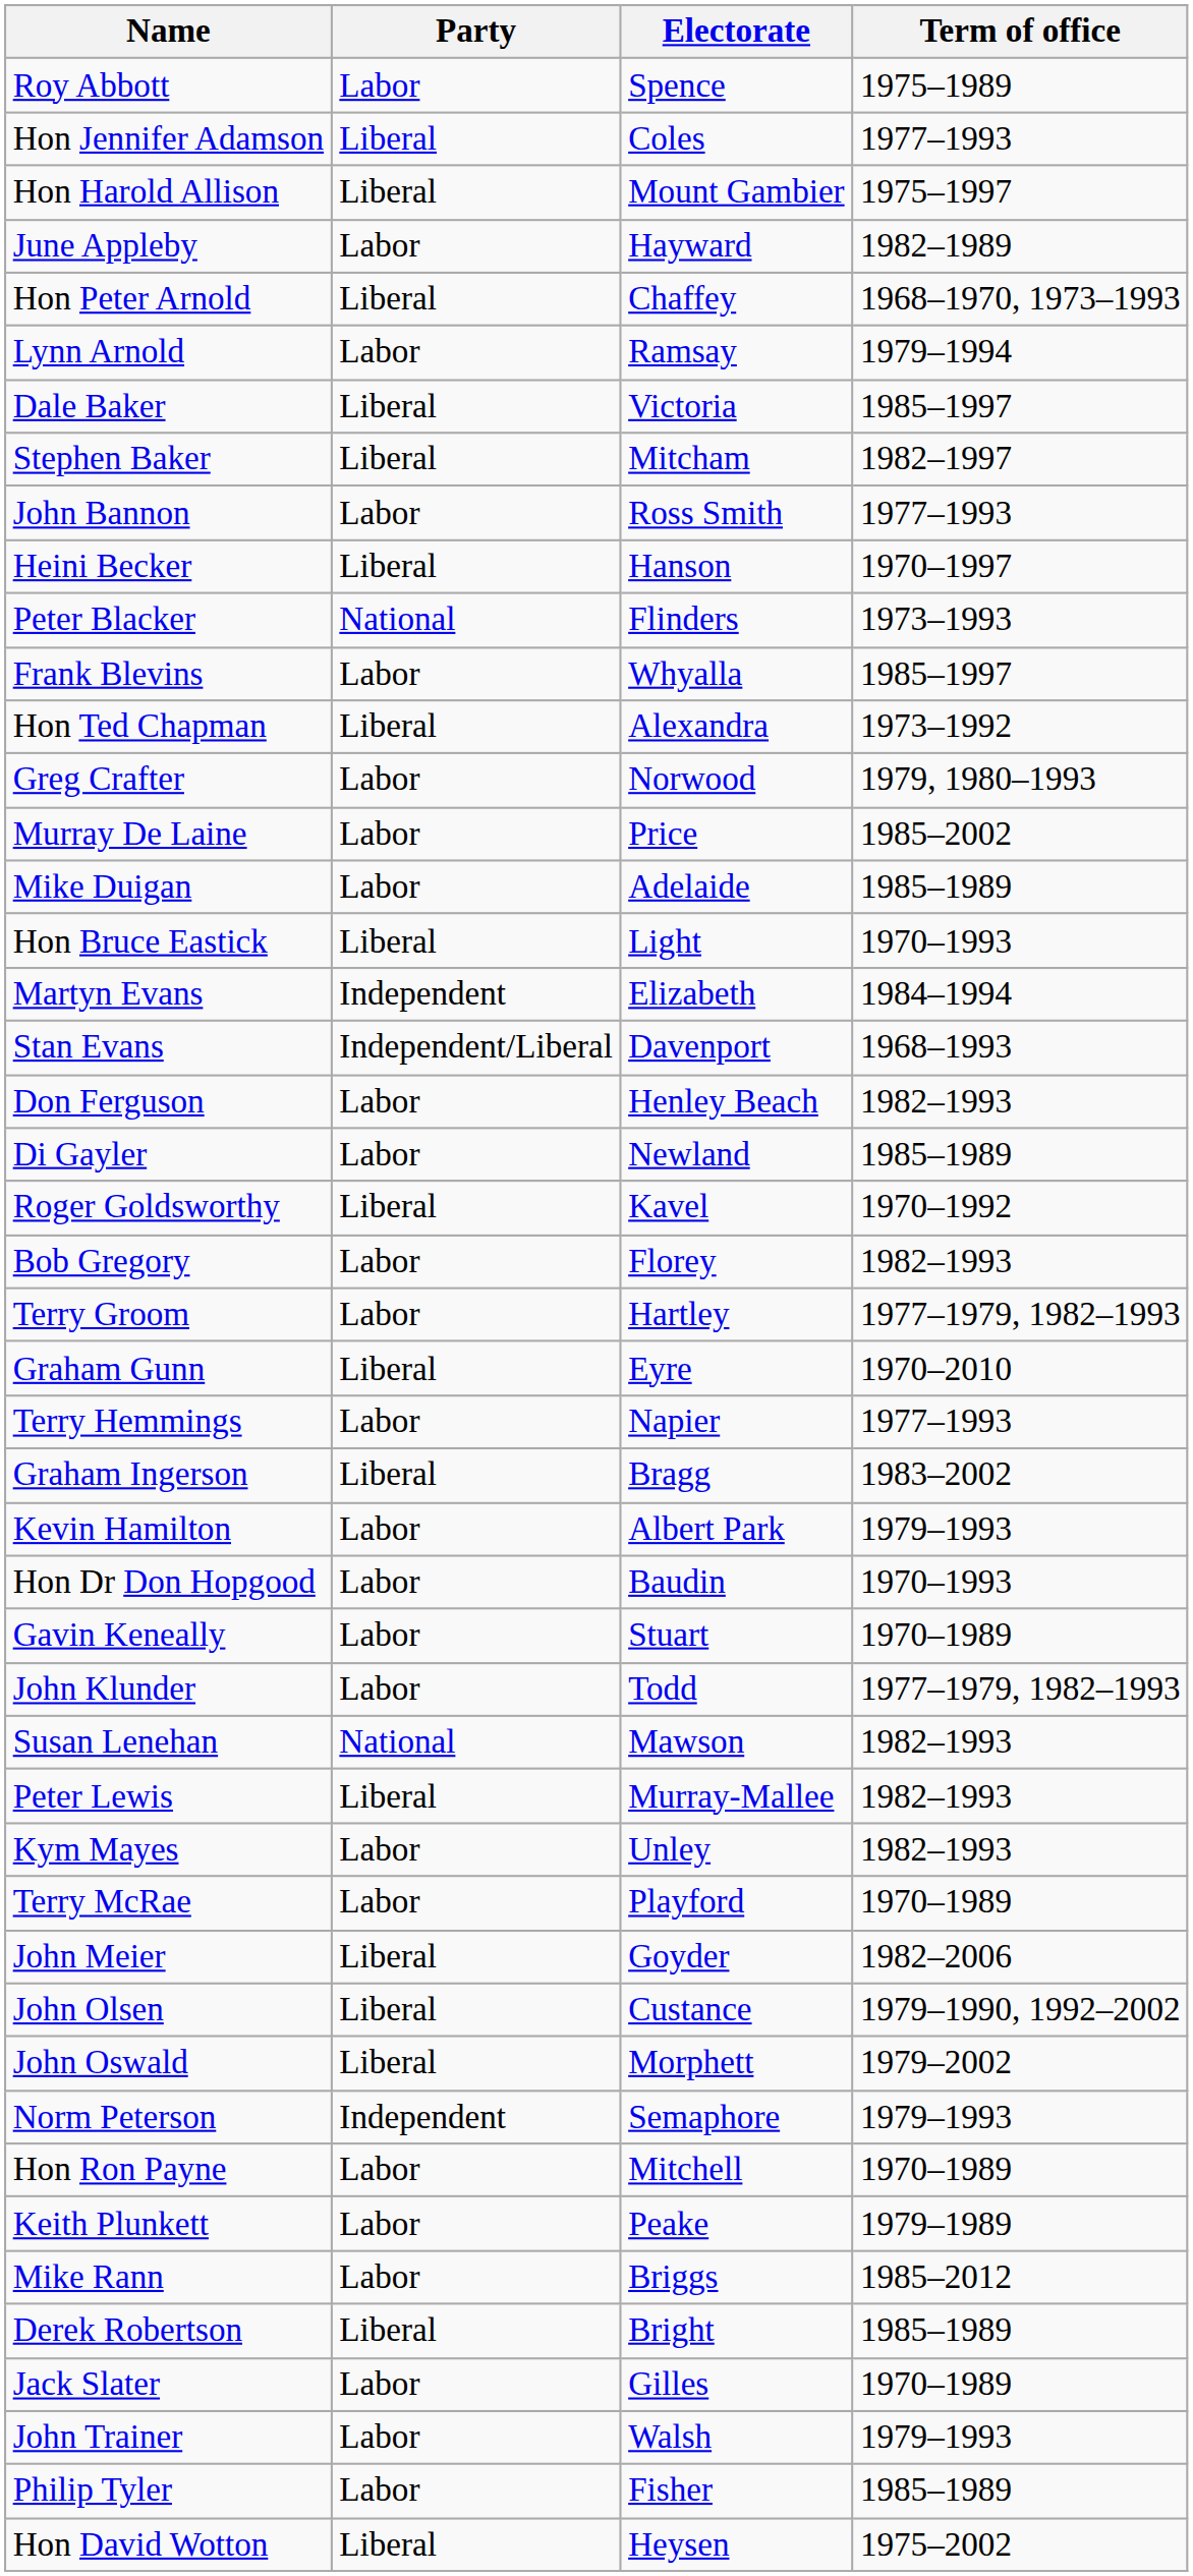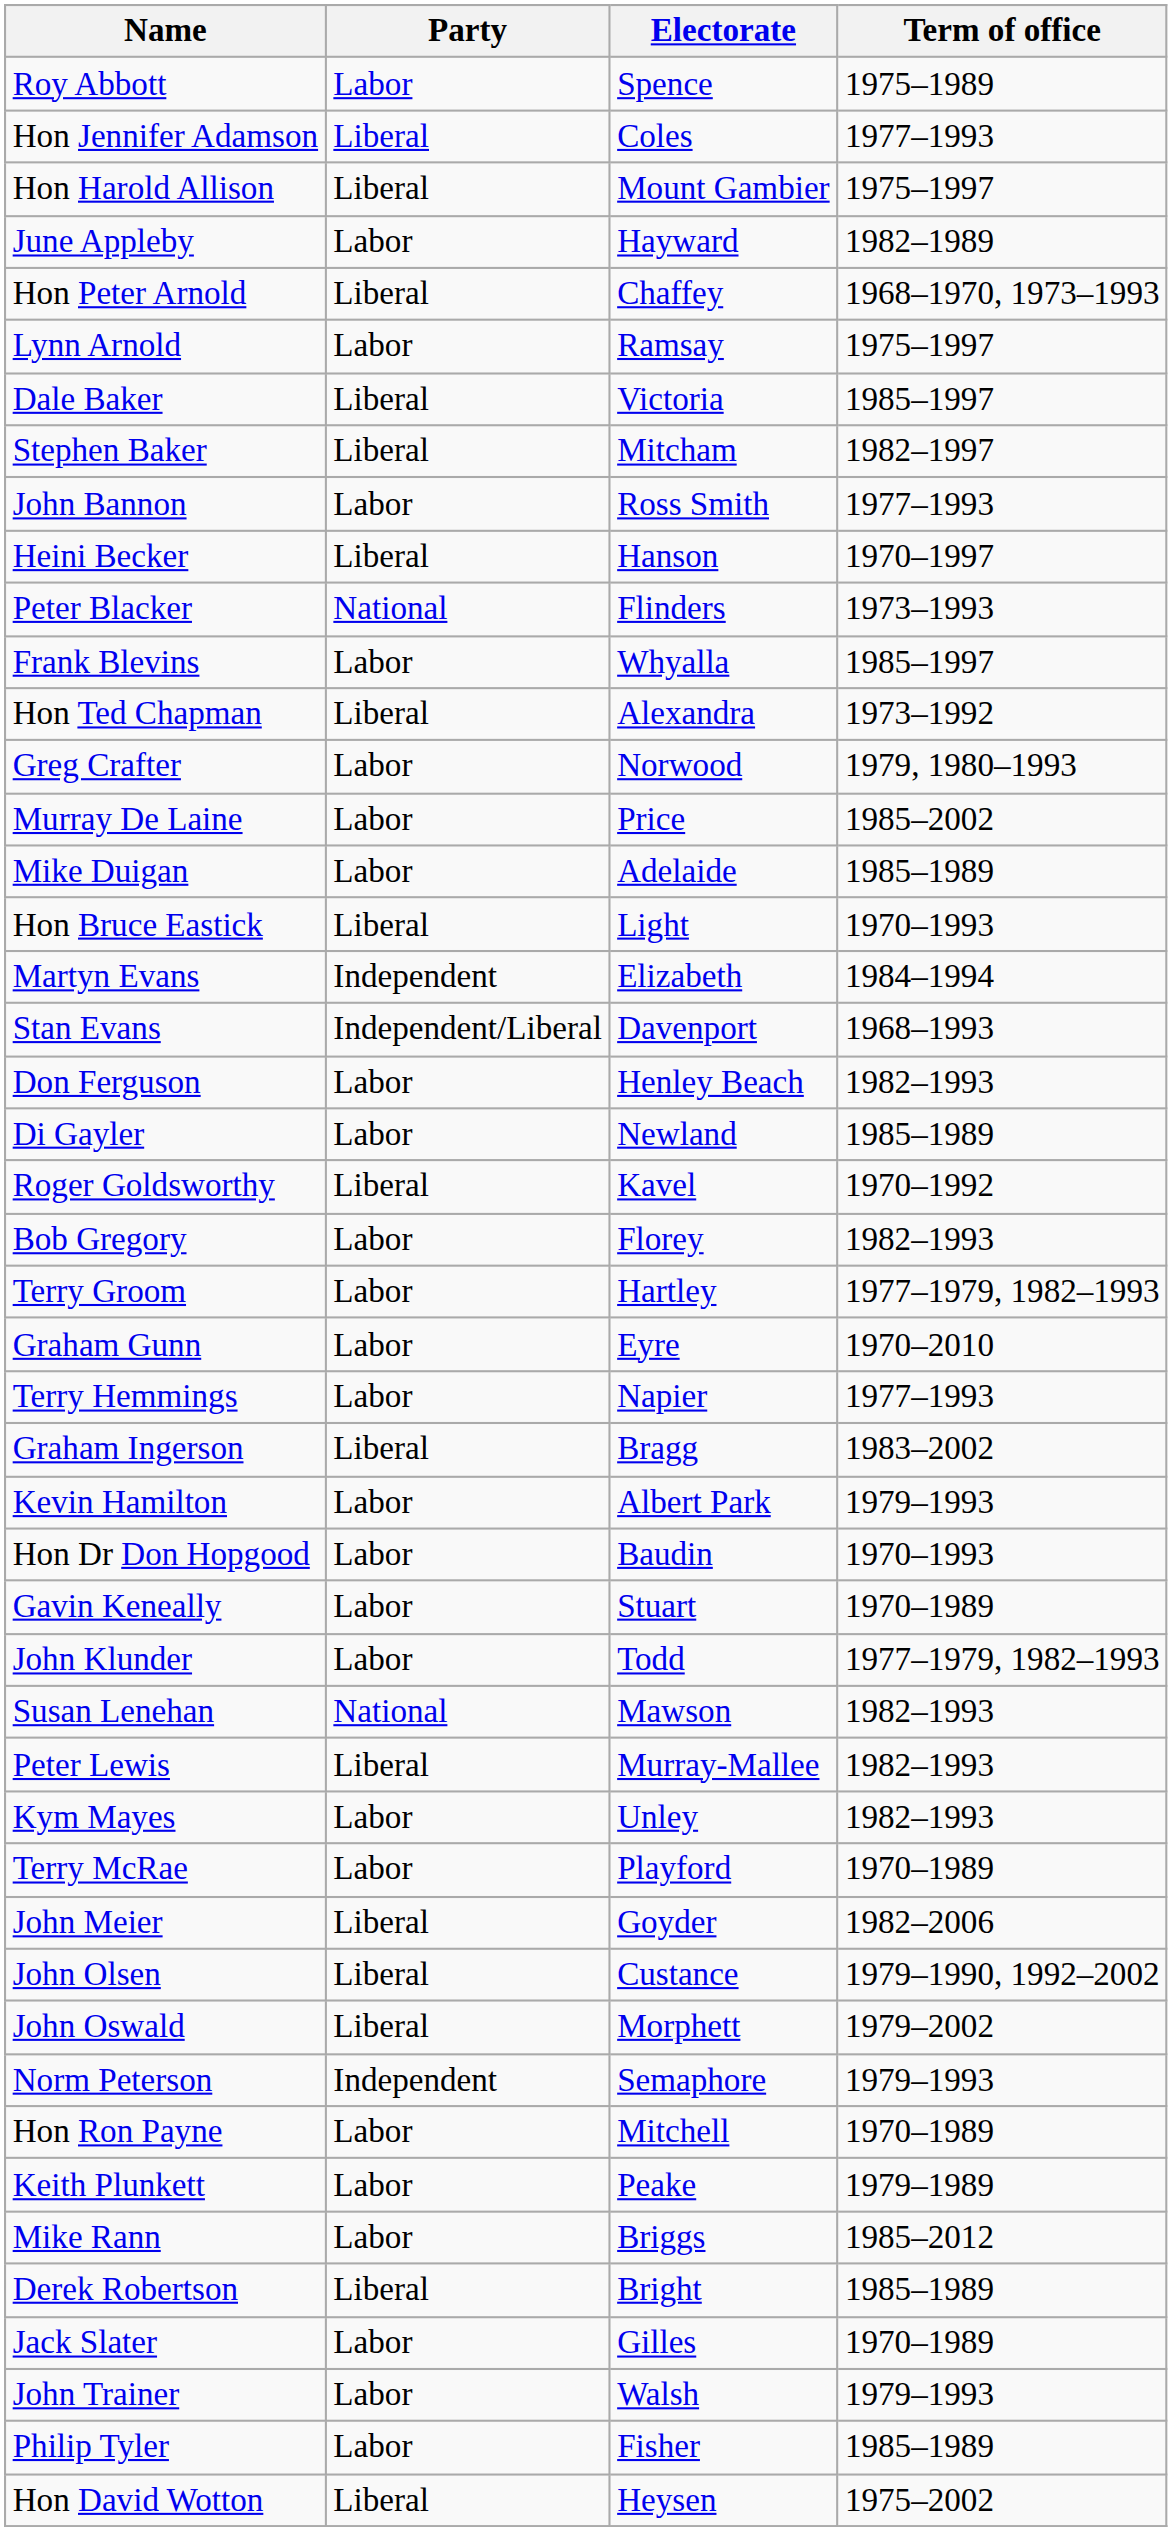 <table class="wikitable sortable">
 <tr>
 <th>Name</th>
 <th>Party</th>
 <th><a href='#'>Electorate</a></th>
 <th>Term of office</th>
 </tr>
 <tr>
 <td><a href='#'>Roy Abbott</a></td>
 <td><a href='#'>Labor</a></td>
 <td><a href='#'>Spence</a></td>
 <td>1975–1989</td>
 </tr>
 <tr>
 <td>Hon <a href='#'>Jennifer Adamson</a></td>
 <td><a href='#'>Liberal</a></td>
 <td><a href='#'>Coles</a></td>
 <td>1977–1993</td>
 </tr>
 <tr>
 <td>Hon <a href='#'>Harold Allison</a></td>
 <td>Liberal</td>
 <td><a href='#'>Mount Gambier</a></td>
 <td>1975–1997</td>
 </tr>
 <tr>
 <td><a href='#'>June Appleby</a></td>
 <td>Labor</td>
 <td><a href='#'>Hayward</a></td>
 <td>1982–1989</td>
 </tr>
 <tr>
 <td>Hon <a href='#'>Peter Arnold</a></td>
 <td>Liberal</td>
 <td><a href='#'>Chaffey</a></td>
 <td>1968–1970, 1973–1993</td>
 </tr>
 <tr>
 <td><a href='#'>Lynn Arnold</a></td>
 <td>Labor</td>
 <td><a href='#'>Ramsay</a></td>
-<td>1979–1994</td>
+<td>1975–1997</td>
 </tr>
 <tr>
 <td><a href='#'>Dale Baker</a></td>
 <td>Liberal</td>
 <td><a href='#'>Victoria</a></td>
 <td>1985–1997</td>
 </tr>
 <tr>
 <td><a href='#'>Stephen Baker</a></td>
 <td>Liberal</td>
 <td><a href='#'>Mitcham</a></td>
 <td>1982–1997</td>
 </tr>
 <tr>
 <td><a href='#'>John Bannon</a></td>
 <td>Labor</td>
 <td><a href='#'>Ross Smith</a></td>
 <td>1977–1993</td>
 </tr>
 <tr>
 <td><a href='#'>Heini Becker</a></td>
 <td>Liberal</td>
 <td><a href='#'>Hanson</a></td>
 <td>1970–1997</td>
 </tr>
 <tr>
 <td><a href='#'>Peter Blacker</a></td>
 <td><a href='#'>National</a></td>
 <td><a href='#'>Flinders</a></td>
 <td>1973–1993</td>
 </tr>
 <tr>
 <td><a href='#'>Frank Blevins</a></td>
 <td>Labor</td>
 <td><a href='#'>Whyalla</a></td>
 <td>1985–1997</td>
 </tr>
 <tr>
 <td>Hon <a href='#'>Ted Chapman</a></td>
 <td>Liberal</td>
 <td><a href='#'>Alexandra</a></td>
 <td>1973–1992</td>
 </tr>
 <tr>
 <td><a href='#'>Greg Crafter</a></td>
 <td>Labor</td>
 <td><a href='#'>Norwood</a></td>
 <td>1979, 1980–1993</td>
 </tr>
 <tr>
 <td><a href='#'>Murray De Laine</a></td>
 <td>Labor</td>
 <td><a href='#'>Price</a></td>
 <td>1985–2002</td>
 </tr>
 <tr>
 <td><a href='#'>Mike Duigan</a></td>
 <td>Labor</td>
 <td><a href='#'>Adelaide</a></td>
 <td>1985–1989</td>
 </tr>
 <tr>
 <td>Hon <a href='#'>Bruce Eastick</a></td>
 <td>Liberal</td>
 <td><a href='#'>Light</a></td>
 <td>1970–1993</td>
 </tr>
 <tr>
 <td><a href='#'>Martyn Evans</a></td>
 <td>Independent</td>
 <td><a href='#'>Elizabeth</a></td>
 <td>1984–1994</td>
 </tr>
 <tr>
 <td><a href='#'>Stan Evans</a></td>
 <td>Independent/Liberal </td>
 <td><a href='#'>Davenport</a></td>
 <td>1968–1993</td>
 </tr>
 <tr>
 <td><a href='#'>Don Ferguson</a></td>
 <td>Labor</td>
 <td><a href='#'>Henley Beach</a></td>
 <td>1982–1993</td>
 </tr>
 <tr>
 <td><a href='#'>Di Gayler</a></td>
 <td>Labor</td>
 <td><a href='#'>Newland</a></td>
 <td>1985–1989</td>
 </tr>
 <tr>
 <td><a href='#'>Roger Goldsworthy</a></td>
 <td>Liberal</td>
 <td><a href='#'>Kavel</a></td>
 <td>1970–1992</td>
 </tr>
 <tr>
 <td><a href='#'>Bob Gregory</a></td>
 <td>Labor</td>
 <td><a href='#'>Florey</a></td>
 <td>1982–1993</td>
 </tr>
 <tr>
 <td><a href='#'>Terry Groom</a></td>
 <td>Labor</td>
 <td><a href='#'>Hartley</a></td>
 <td>1977–1979, 1982–1993</td>
 </tr>
 <tr>
 <td><a href='#'>Graham Gunn</a></td>
-<td>Liberal</td>
+<td>Labor</td>
 <td><a href='#'>Eyre</a></td>
 <td>1970–2010</td>
 </tr>
 <tr>
 <td><a href='#'>Terry Hemmings</a></td>
 <td>Labor</td>
 <td><a href='#'>Napier</a></td>
 <td>1977–1993</td>
 </tr>
 <tr>
 <td><a href='#'>Graham Ingerson</a></td>
 <td>Liberal</td>
 <td><a href='#'>Bragg</a></td>
 <td>1983–2002</td>
 </tr>
 <tr>
 <td><a href='#'>Kevin Hamilton</a></td>
 <td>Labor</td>
 <td><a href='#'>Albert Park</a></td>
 <td>1979–1993</td>
 </tr>
 <tr>
 <td>Hon Dr <a href='#'>Don Hopgood</a></td>
 <td>Labor</td>
 <td><a href='#'>Baudin</a></td>
 <td>1970–1993</td>
 </tr>
 <tr>
 <td><a href='#'>Gavin Keneally</a></td>
 <td>Labor</td>
 <td><a href='#'>Stuart</a></td>
 <td>1970–1989</td>
 </tr>
 <tr>
 <td><a href='#'>John Klunder</a></td>
 <td>Labor</td>
 <td><a href='#'>Todd</a></td>
 <td>1977–1979, 1982–1993</td>
 </tr>
 <tr>
 <td><a href='#'>Susan Lenehan</a></td>
 <td><a href='#'>National</a></td>
 <td><a href='#'>Mawson</a></td>
 <td>1982–1993</td>
 </tr>
 <tr>
 <td><a href='#'>Peter Lewis</a></td>
 <td>Liberal</td>
 <td><a href='#'>Murray-Mallee</a></td>
 <td>1982–1993</td>
 </tr>
 <tr>
 <td><a href='#'>Kym Mayes</a></td>
 <td>Labor</td>
 <td><a href='#'>Unley</a></td>
 <td>1982–1993</td>
 </tr>
 <tr>
 <td><a href='#'>Terry McRae</a></td>
 <td>Labor</td>
 <td><a href='#'>Playford</a></td>
 <td>1970–1989</td>
 </tr>
 <tr>
 <td><a href='#'>John Meier</a></td>
 <td>Liberal</td>
 <td><a href='#'>Goyder</a></td>
 <td>1982–2006</td>
 </tr>
 <tr>
 <td><a href='#'>John Olsen</a></td>
 <td>Liberal</td>
 <td><a href='#'>Custance</a></td>
 <td>1979–1990, 1992–2002</td>
 </tr>
 <tr>
 <td><a href='#'>John Oswald</a></td>
 <td>Liberal</td>
 <td><a href='#'>Morphett</a></td>
 <td>1979–2002</td>
 </tr>
 <tr>
 <td><a href='#'>Norm Peterson</a></td>
 <td>Independent</td>
 <td><a href='#'>Semaphore</a></td>
 <td>1979–1993</td>
 </tr>
 <tr>
 <td>Hon <a href='#'>Ron Payne</a></td>
 <td>Labor</td>
 <td><a href='#'>Mitchell</a></td>
 <td>1970–1989</td>
 </tr>
 <tr>
 <td><a href='#'>Keith Plunkett</a></td>
 <td>Labor</td>
 <td><a href='#'>Peake</a></td>
 <td>1979–1989</td>
 </tr>
 <tr>
 <td><a href='#'>Mike Rann</a></td>
 <td>Labor</td>
 <td><a href='#'>Briggs</a></td>
 <td>1985–2012</td>
 </tr>
 <tr>
 <td><a href='#'>Derek Robertson</a></td>
 <td>Liberal</td>
 <td><a href='#'>Bright</a></td>
 <td>1985–1989</td>
 </tr>
 <tr>
 <td><a href='#'>Jack Slater</a></td>
 <td>Labor</td>
 <td><a href='#'>Gilles</a></td>
 <td>1970–1989</td>
 </tr>
 <tr>
 <td><a href='#'>John Trainer</a></td>
 <td>Labor</td>
 <td><a href='#'>Walsh</a></td>
 <td>1979–1993</td>
 </tr>
 <tr>
 <td><a href='#'>Philip Tyler</a></td>
 <td>Labor</td>
 <td><a href='#'>Fisher</a></td>
 <td>1985–1989</td>
 </tr>
 <tr>
 <td>Hon <a href='#'>David Wotton</a></td>
 <td>Liberal</td>
 <td><a href='#'>Heysen</a></td>
 <td>1975–2002</td>
 </tr>
 <tr>
 </tr>
 </table>
